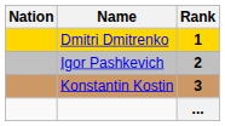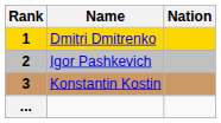 <table class="wikitable">
 <tr>
+<th>Rank</th>
+<th>Name</th>
 <th>Nation</th>
-<th>Name</th>
-<th>Rank</th>
 </tr>
 <tr bgcolor="gold">
+<td align="center"><strong>1</strong></td>
+<td><a href='#'>Dmitri Dmitrenko</a></td>
 <td></td>
-<td><a href='#'>Dmitri Dmitrenko</a></td>
-<td align="center"><strong>1</strong></td>
 </tr>
 <tr bgcolor="silver">
+<td align="center"><strong>2</strong></td>
+<td><a href='#'>Igor Pashkevich</a></td>
 <td></td>
-<td><a href='#'>Igor Pashkevich</a></td>
-<td align="center"><strong>2</strong></td>
 </tr>
 <tr bgcolor="#cc9966">
+<td align="center"><strong>3</strong></td>
+<td><a href='#'>Konstantin Kostin</a></td>
 <td></td>
-<td><a href='#'>Konstantin Kostin</a></td>
-<td align="center"><strong>3</strong></td>
 </tr>
 <tr>
+<th>...</th>
 <td></td>
 <td></td>
-<th>...</th>
 </tr>
 </table>
